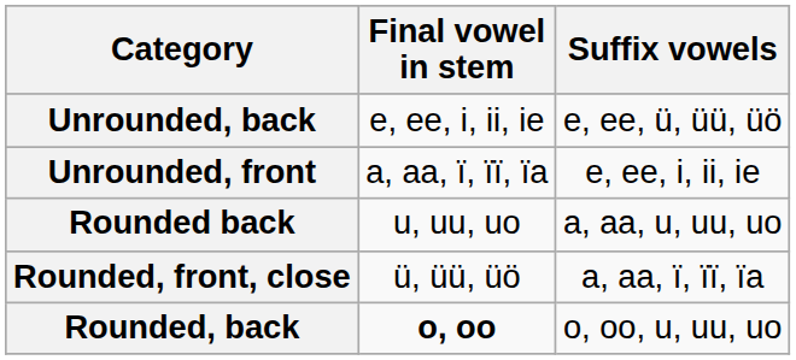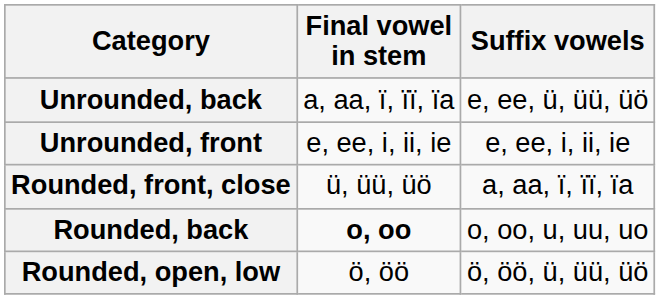 <table class=wikitable style="text-align:center">
 <tr>
 <th>Category</th>
 <th>Final vowel <br> in stem</th>
 <th>Suffix vowels</th>
 </tr>
 <tr>
 <th>Unrounded, back</th>
-<td>e, ee, i, ii, ie</td>
+<td>a, aa, ï, ïï, ïa</td>
 <td>e, ee, ü, üü, üö</td>
 </tr>
 <tr>
 <th>Unrounded, front</th>
-<td>a, aa, ï, ïï, ïa</td>
 <td>e, ee, i, ii, ie</td>
-</tr>
-<tr>
-<th>Rounded back</th>
-<td>u, uu, uo</td>
-<td>a, aa, u, uu, uo</td>
+<td>e, ee, i, ii, ie</td>
 </tr>
 <tr>
 <th>Rounded, front, close</th>
 <td>ü, üü, üö</td>
 <td>a, aa, ï, ïï, ïa</td>
 </tr>
 <tr>
 <th>Rounded, back</th>
 <td><strong>o, oo</strong></td>
 <td>o, oo, u, uu, uo</td>
 </tr>
+<tr>
+<th>Rounded, open, low</th>
+<td>ö, öö</td>
+<td>ö, öö, ü, üü, üö</td>
+</tr>
 </table>
